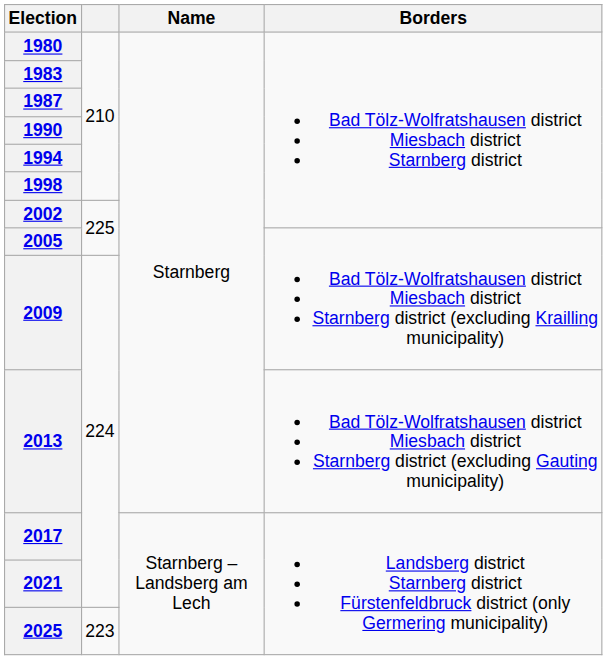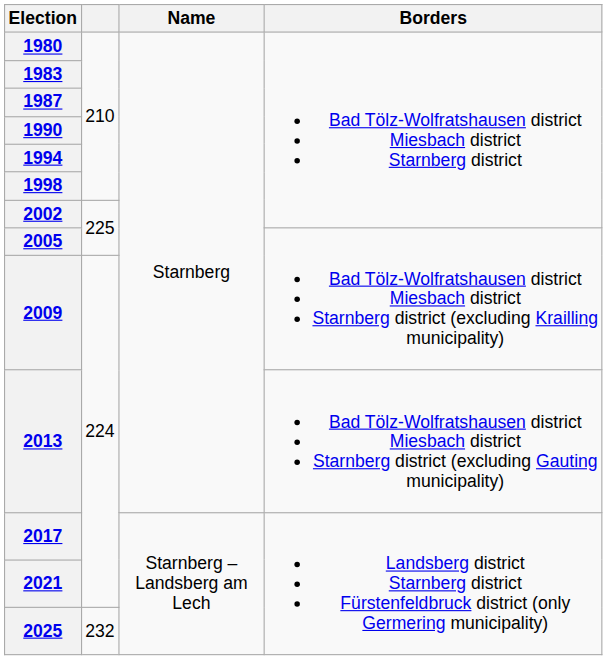 <table class=wikitable style="text-align:center">
 <tr>
 <th>Election</th>
 <th></th>
 <th width=125px>Name</th>
 <th width=300px>Borders</th>
 </tr>
 <tr>
 <th><a href='#'>1980</a></th>
 <td rowspan=6>210</td>
 <td rowspan=10>Starnberg</td>
 <td rowspan=7><br><ul><li><a href='#'>Bad Tölz-Wolfratshausen</a> district</li><li><a href='#'>Miesbach</a> district</li><li><a href='#'>Starnberg</a> district</li></ul></td>
 </tr>
 <tr>
 <th><a href='#'>1983</a></th>
 </tr>
 <tr>
 <th><a href='#'>1987</a></th>
 </tr>
 <tr>
 <th><a href='#'>1990</a></th>
 </tr>
 <tr>
 <th><a href='#'>1994</a></th>
 </tr>
 <tr>
 <th><a href='#'>1998</a></th>
 </tr>
 <tr>
 <th><a href='#'>2002</a></th>
 <td rowspan=2>225</td>
 </tr>
 <tr>
 <th><a href='#'>2005</a></th>
 <td rowspan=2><br><ul><li><a href='#'>Bad Tölz-Wolfratshausen</a> district</li><li><a href='#'>Miesbach</a> district</li><li><a href='#'>Starnberg</a> district (excluding <a href='#'>Krailling</a> municipality)</li></ul></td>
 </tr>
 <tr>
 <th><a href='#'>2009</a></th>
 <td rowspan=4>224</td>
 </tr>
 <tr>
 <th><a href='#'>2013</a></th>
 <td><br><ul><li><a href='#'>Bad Tölz-Wolfratshausen</a> district</li><li><a href='#'>Miesbach</a> district</li><li><a href='#'>Starnberg</a> district (excluding <a href='#'>Gauting</a> municipality)</li></ul></td>
 </tr>
 <tr>
 <th><a href='#'>2017</a></th>
 <td rowspan=3>Starnberg – Landsberg am Lech</td>
 <td rowspan=3><br><ul><li><a href='#'>Landsberg</a> district</li><li><a href='#'>Starnberg</a> district</li><li><a href='#'>Fürstenfeldbruck</a> district (only <a href='#'>Germering</a> municipality)</li></ul></td>
 </tr>
 <tr>
 <th><a href='#'>2021</a></th>
 </tr>
 <tr>
 <th><a href='#'>2025</a></th>
-<td>223</td>
+<td>232</td>
 </tr>
 </table>
